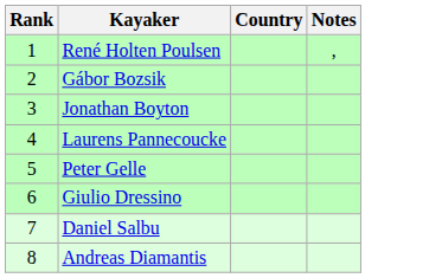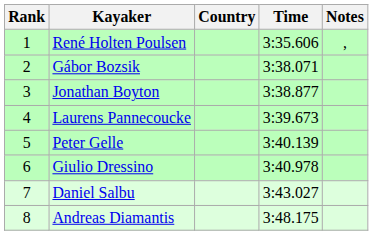 <table class="wikitable" style="text-align:center">
 <tr>
 <th>Rank</th>
 <th>Kayaker</th>
 <th>Country</th>
+<th>Time</th>
 <th>Notes</th>
 </tr>
 <tr bgcolor=bbffbb>
 <td>1</td>
 <td align="left"><a href='#'>René Holten Poulsen</a></td>
 <td align="left"></td>
+<td>3:35.606</td>
 <td>, <strong></strong></td>
 </tr>
 <tr bgcolor=bbffbb>
 <td>2</td>
 <td align="left"><a href='#'>Gábor Bozsik</a></td>
 <td align="left"></td>
+<td>3:38.071</td>
 <td></td>
 </tr>
 <tr bgcolor=bbffbb>
 <td>3</td>
 <td align="left"><a href='#'>Jonathan Boyton</a></td>
 <td align="left"></td>
+<td>3:38.877</td>
 <td></td>
 </tr>
 <tr bgcolor=bbffbb>
 <td>4</td>
 <td align="left"><a href='#'>Laurens Pannecoucke</a></td>
 <td align="left"></td>
+<td>3:39.673</td>
 <td></td>
 </tr>
 <tr bgcolor=bbffbb>
 <td>5</td>
 <td align="left"><a href='#'>Peter Gelle</a></td>
 <td align="left"></td>
+<td>3:40.139</td>
 <td></td>
 </tr>
 <tr bgcolor=bbffbb>
 <td>6</td>
 <td align="left"><a href='#'>Giulio Dressino</a></td>
 <td align="left"></td>
+<td>3:40.978</td>
 <td></td>
 </tr>
 <tr bgcolor=ddffdd>
 <td>7</td>
 <td align="left"><a href='#'>Daniel Salbu</a></td>
 <td align="left"></td>
+<td>3:43.027</td>
 <td></td>
 </tr>
 <tr bgcolor=ddffdd>
 <td>8</td>
 <td align="left"><a href='#'>Andreas Diamantis</a></td>
 <td align="left"></td>
+<td>3:48.175</td>
 <td></td>
 </tr>
 </table>
